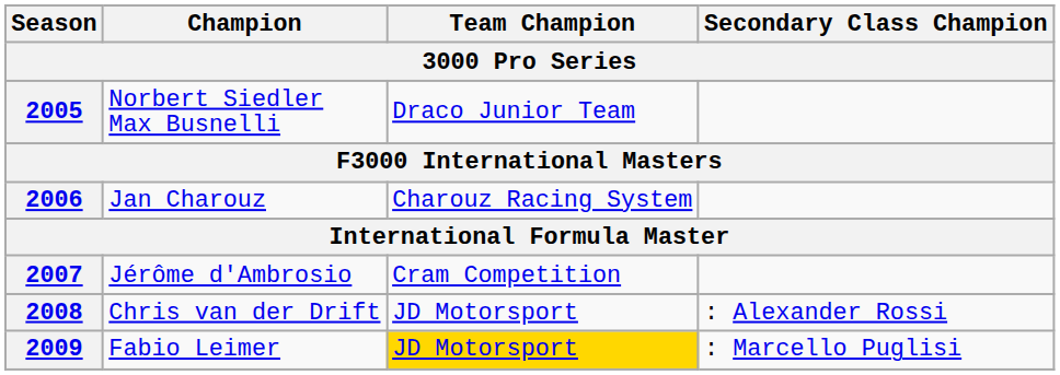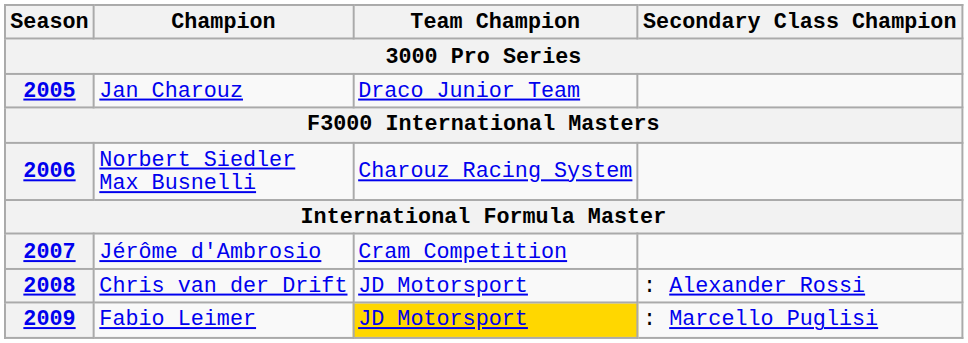 <table class="wikitable" style="font-size:85%;">
 <tr>
 <th>Season</th>
 <th>Champion</th>
 <th>Team Champion</th>
 <th>Secondary Class Champion</th>
 </tr>
 <tr>
 <th colspan=4>3000 Pro Series</th>
 </tr>
 <tr>
 <th><a href='#'>2005</a></th>
-<td> <a href='#'>Norbert Siedler</a><br> <a href='#'>Max Busnelli</a></td>
+<td> <a href='#'>Jan Charouz</a></td>
 <td> <a href='#'>Draco Junior Team</a></td>
 <td></td>
 </tr>
 <tr>
 <th colspan=4>F3000 International Masters</th>
 </tr>
 <tr>
 <th><a href='#'>2006</a></th>
-<td> <a href='#'>Jan Charouz</a></td>
+<td> <a href='#'>Norbert Siedler</a><br> <a href='#'>Max Busnelli</a></td>
 <td> <a href='#'>Charouz Racing System</a></td>
 <td></td>
 </tr>
 <tr>
 <th colspan=4>International Formula Master</th>
 </tr>
 <tr>
 <th><a href='#'>2007</a></th>
 <td> <a href='#'>Jérôme d'Ambrosio</a></td>
 <td> <a href='#'>Cram Competition</a></td>
 <td></td>
 </tr>
 <tr>
 <th><a href='#'>2008</a></th>
 <td> <a href='#'>Chris van der Drift</a></td>
 <td> <a href='#'>JD Motorsport</a></td>
 <td>:  <a href='#'>Alexander Rossi</a></td>
 </tr>
 <tr>
 <th><a href='#'>2009</a></th>
 <td> <a href='#'>Fabio Leimer</a></td>
 <td style="background: gold;"> <a href='#'>JD Motorsport</a></td>
 <td>:  <a href='#'>Marcello Puglisi</a></td>
 </tr>
 </table>
